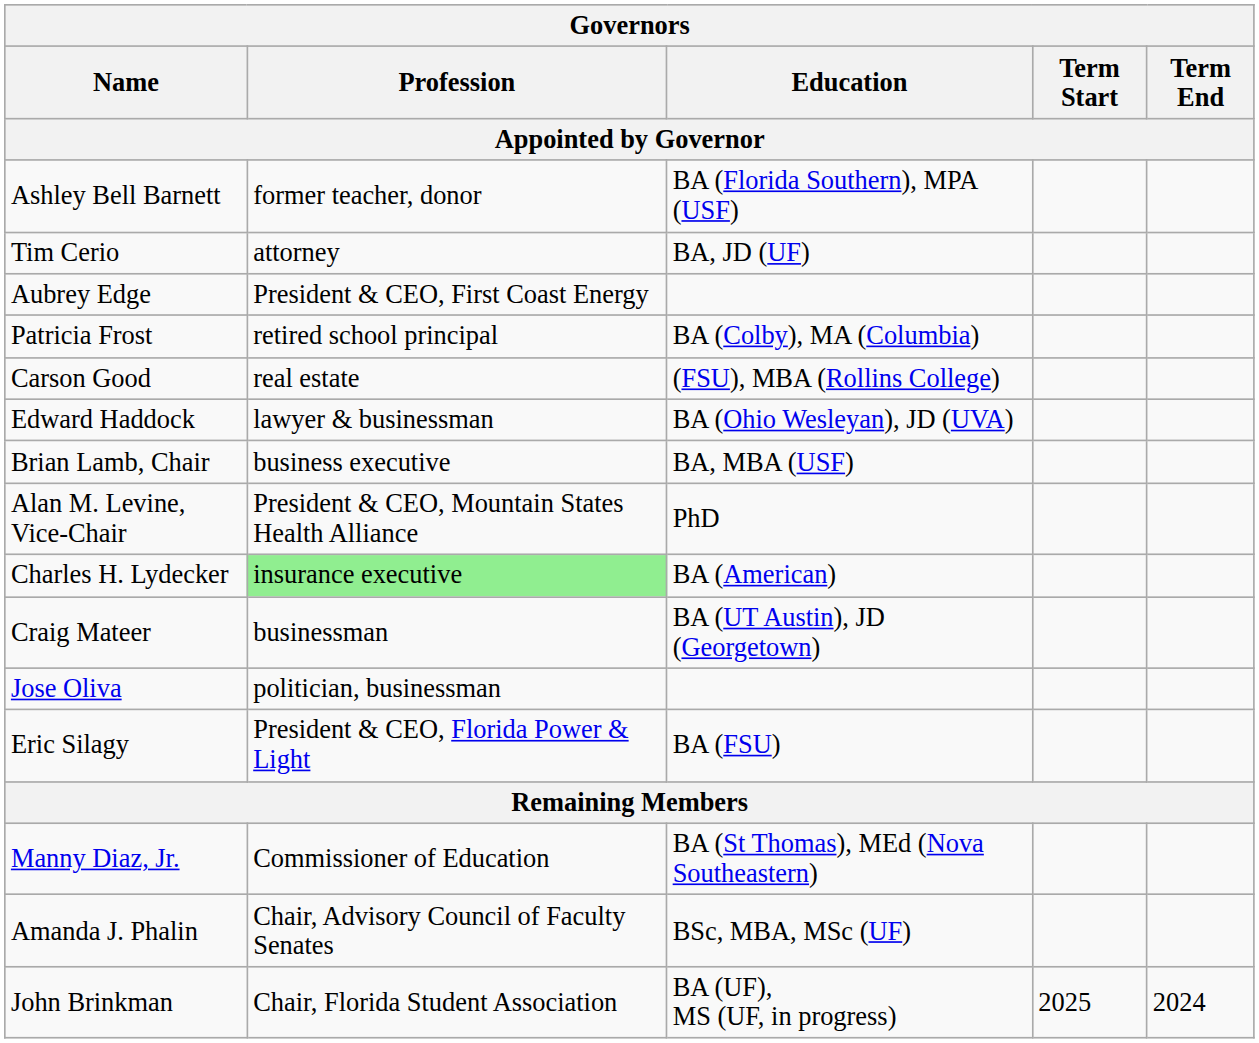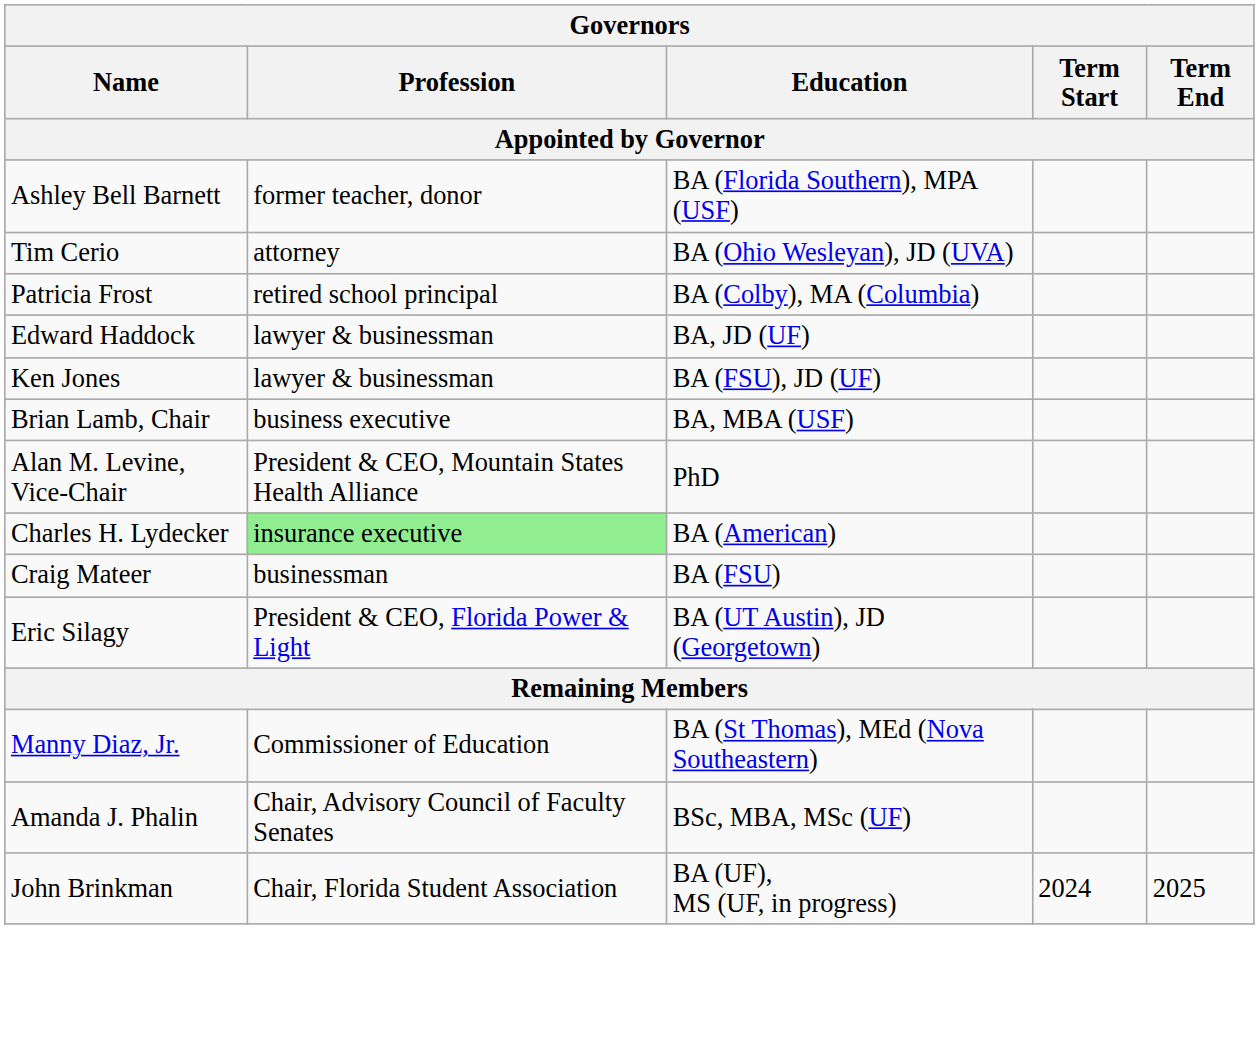 <table class="wikitable sortable" style="width: 60%">
 <tr>
 <th colspan=5>Governors</th>
 </tr>
 <tr>
 <th>Name</th>
 <th>Profession</th>
 <th>Education</th>
 <th>Term Start</th>
 <th>Term End</th>
 </tr>
 <tr>
 <th colspan=5>Appointed by Governor</th>
 </tr>
 <tr>
 <td>Ashley Bell Barnett</td>
 <td>former teacher, donor</td>
 <td>BA (<a href='#'>Florida Southern</a>), MPA (<a href='#'>USF</a>)</td>
 <td></td>
 <td></td>
 </tr>
 <tr>
 <td>Tim Cerio</td>
 <td>attorney</td>
-<td>BA, JD (<a href='#'>UF</a>)</td>
-<td></td>
-<td></td>
-</tr>
-<tr>
-<td>Aubrey Edge</td>
-<td>President & CEO, First Coast Energy</td>
-<td></td>
+<td>BA (<a href='#'>Ohio Wesleyan</a>), JD (<a href='#'>UVA</a>)</td>
 <td></td>
 <td></td>
 </tr>
 <tr>
 <td>Patricia Frost</td>
 <td>retired school principal</td>
 <td>BA (<a href='#'>Colby</a>), MA (<a href='#'>Columbia</a>)</td>
 <td></td>
 <td></td>
 </tr>
 <tr>
-<td>Carson Good</td>
-<td>real estate</td>
-<td>(<a href='#'>FSU</a>), MBA (<a href='#'>Rollins College</a>)</td>
+<td>Edward Haddock</td>
+<td>lawyer & businessman</td>
+<td>BA, JD (<a href='#'>UF</a>)</td>
 <td></td>
 <td></td>
 </tr>
 <tr>
-<td>Edward Haddock</td>
+<td>Ken Jones</td>
 <td>lawyer & businessman</td>
-<td>BA (<a href='#'>Ohio Wesleyan</a>), JD (<a href='#'>UVA</a>)</td>
+<td>BA (<a href='#'>FSU</a>), JD (<a href='#'>UF</a>)</td>
 <td></td>
 <td></td>
 </tr>
 <tr>
 <td>Brian Lamb, Chair</td>
 <td>business executive</td>
 <td>BA, MBA (<a href='#'>USF</a>)</td>
 <td></td>
 <td></td>
 </tr>
 <tr>
 <td>Alan M. Levine, Vice-Chair</td>
 <td>President & CEO, Mountain States Health Alliance</td>
 <td>PhD</td>
 <td></td>
 <td></td>
 </tr>
 <tr>
 <td>Charles H. Lydecker</td>
 <td style="background: lightgreen;">insurance executive</td>
 <td>BA (<a href='#'>American</a>)</td>
 <td></td>
 <td></td>
 </tr>
 <tr>
 <td>Craig Mateer</td>
 <td>businessman</td>
-<td>BA (<a href='#'>UT Austin</a>), JD (<a href='#'>Georgetown</a>)</td>
-<td></td>
-<td></td>
-</tr>
-<tr>
-<td><a href='#'>Jose Oliva</a></td>
-<td>politician, businessman</td>
-<td></td>
+<td>BA (<a href='#'>FSU</a>)</td>
 <td></td>
 <td></td>
 </tr>
 <tr>
 <td>Eric Silagy</td>
 <td>President & CEO, <a href='#'>Florida Power & Light</a></td>
-<td>BA (<a href='#'>FSU</a>)</td>
+<td>BA (<a href='#'>UT Austin</a>), JD (<a href='#'>Georgetown</a>)</td>
 <td></td>
 <td></td>
 </tr>
 <tr>
 <th colspan=5>Remaining Members</th>
 </tr>
 <tr>
 <td><a href='#'>Manny Diaz, Jr.</a></td>
 <td>Commissioner of Education</td>
 <td>BA (<a href='#'>St Thomas</a>), MEd (<a href='#'>Nova Southeastern</a>)</td>
 <td></td>
 <td></td>
 </tr>
 <tr>
 <td>Amanda J. Phalin</td>
 <td>Chair, Advisory Council of Faculty Senates</td>
 <td>BSc, MBA, MSc (<a href='#'>UF</a>)</td>
 <td></td>
 <td></td>
 </tr>
 <tr>
 <td>John Brinkman</td>
 <td>Chair, Florida Student Association</td>
 <td>BA (UF),<br>MS (UF, in progress)</td>
+<td>2024</td>
 <td>2025</td>
-<td>2024</td>
 </tr>
 </table>
